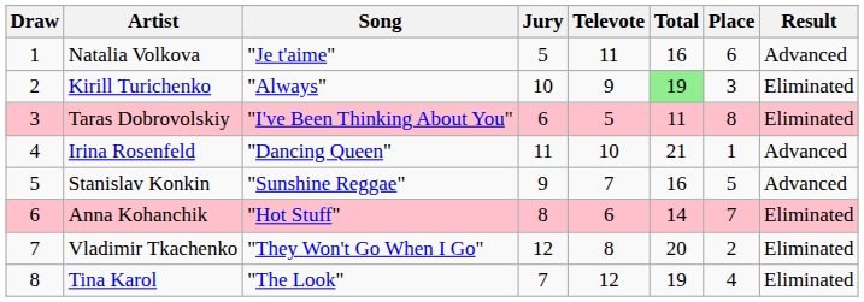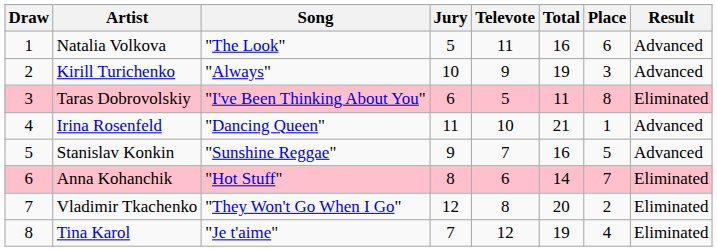 <table class="sortable wikitable" style="margin: 1em auto 1em auto; text-align:center">
 <tr>
 <th>Draw</th>
 <th>Artist</th>
 <th>Song </th>
 <th>Jury</th>
 <th>Televote</th>
 <th>Total</th>
 <th>Place</th>
 <th>Result</th>
 </tr>
 <tr>
 <td>1</td>
 <td align="left">Natalia Volkova</td>
-<td align="left">"<a href='#'>Je t'aime</a>" </td>
+<td align="left">"<a href='#'>The Look</a>" </td>
 <td>5</td>
 <td>11</td>
 <td>16</td>
 <td>6</td>
 <td align="left">Advanced</td>
 </tr>
 <tr>
 <td>2</td>
 <td align="left"><a href='#'>Kirill Turichenko</a></td>
 <td align="left">"<a href='#'>Always</a>" </td>
 <td>10</td>
 <td>9</td>
-<td style="background: lightgreen;">19</td>
+<td>19</td>
 <td>3</td>
-<td align="left">Eliminated</td>
+<td align="left">Advanced</td>
 </tr>
 <tr style="background:pink;">
 <td>3</td>
 <td align="left">Taras Dobrovolskiy</td>
 <td align="left">"<a href='#'>I've Been Thinking About You</a>" </td>
 <td>6</td>
 <td>5</td>
 <td>11</td>
 <td>8</td>
 <td align="left">Eliminated</td>
 </tr>
 <tr>
 <td>4</td>
 <td align="left"><a href='#'>Irina Rosenfeld</a></td>
 <td align="left">"<a href='#'>Dancing Queen</a>" </td>
 <td>11</td>
 <td>10</td>
 <td>21</td>
 <td>1</td>
 <td align="left">Advanced</td>
 </tr>
 <tr>
 <td>5</td>
 <td align="left">Stanislav Konkin</td>
 <td align="left">"<a href='#'>Sunshine Reggae</a>" </td>
 <td>9</td>
 <td>7</td>
 <td>16</td>
 <td>5</td>
 <td align="left">Advanced</td>
 </tr>
 <tr style="background:pink;">
 <td>6</td>
 <td align="left">Anna Kohanchik</td>
 <td align="left">"<a href='#'>Hot Stuff</a>" </td>
 <td>8</td>
 <td>6</td>
 <td>14</td>
 <td>7</td>
 <td align="left">Eliminated</td>
 </tr>
 <tr>
 <td>7</td>
 <td align="left">Vladimir Tkachenko</td>
 <td align="left">"<a href='#'>They Won't Go When I Go</a>" </td>
 <td>12</td>
 <td>8</td>
 <td>20</td>
 <td>2</td>
 <td align="left">Eliminated</td>
 </tr>
 <tr>
 <td>8</td>
 <td align="left"><a href='#'>Tina Karol</a></td>
-<td align="left">"<a href='#'>The Look</a>" </td>
+<td align="left">"<a href='#'>Je t'aime</a>" </td>
 <td>7</td>
 <td>12</td>
 <td>19</td>
 <td>4</td>
 <td align="left">Eliminated</td>
 </tr>
 </table>
